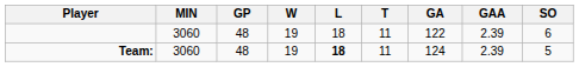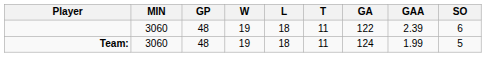 <table class="wikitable sortable" width="60%">
 <tr>
 <th bgcolor="#DDDDFF" width="10%">Player</th>
 <th width="3%" bgcolor="#DDDDFF" title="Minutes played">MIN</th>
 <th width="3%" bgcolor="#DDDDFF" title="Games played in">GP</th>
 <th width="3%" bgcolor="#DDDDFF" title="Games played in">W</th>
 <th width="3%" bgcolor="#DDDDFF"title="Games played in">L</th>
 <th width="3%" bgcolor="#DDDDFF" title="Ties">T</th>
 <th width="3%" bgcolor="#DDDDFF" title="Goals against">GA</th>
 <th width="3%" bgcolor="#DDDDFF" title="Goals against average">GAA</th>
 <th width="3%" bgcolor="#DDDDFF"title="Shut-outs">SO</th>
 </tr>
 <tr align="center">
 <td align="right"></td>
 <td>3060</td>
 <td>48</td>
 <td>19</td>
 <td>18</td>
 <td>11</td>
 <td>122</td>
 <td>2.39</td>
 <td>6</td>
 </tr>
 <tr align="center">
 <td align="right"><strong>Team:</strong></td>
 <td>3060</td>
 <td>48</td>
 <td>19</td>
-<td><strong>18</strong></td>
+<td>18</td>
 <td>11</td>
 <td>124</td>
-<td>2.39</td>
+<td>1.99</td>
 <td>5</td>
 </tr>
 </table>
